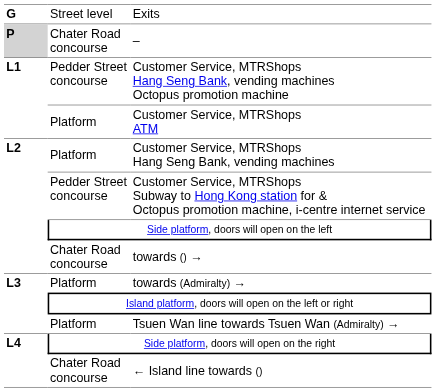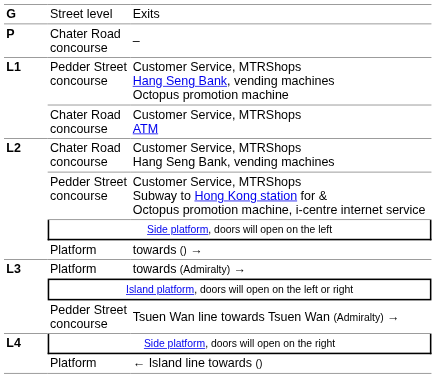 <table border="0" cellpadding="3" cellspacing="0">
 <tr style="vertical-align:top;">
 <td style="border-bottom:solid 1px gray;border-top:solid 1px gray;width:50px;"><strong>G</strong></td>
 <td style="border-top:solid 1px gray;border-bottom:solid 1px gray;width:100px;">Street level</td>
 <td style="border-top:solid 1px gray;border-bottom:solid 1px gray;width:380px;">Exits</td>
 </tr>
 <tr>
-<td style="background: lightgrey; border-bottom:solid 1px gray;vertical-align:top;"><strong>P</strong></td>
+<td style="border-bottom:solid 1px gray;vertical-align:top;"><strong>P</strong></td>
 <td style="border-bottom:solid 1px gray;">Chater Road concourse</td>
 <td style="border-bottom:solid 1px gray;">–</td>
 </tr>
 <tr>
 <td style="border-bottom:solid 1px gray;vertical-align:top;" rowspan="2"><strong>L1</strong></td>
 <td style="border-bottom:solid 1px gray;vertical-align:top;">Pedder Street concourse</td>
 <td style="border-bottom:solid 1px gray;">Customer Service, MTRShops<br><a href='#'>Hang Seng Bank</a>, vending machines<br>Octopus promotion machine</td>
 </tr>
 <tr>
-<td style="border-bottom:solid 1px gray;">Platform </td>
+<td style="border-bottom:solid 1px gray;vertical-align:top;">Chater Road concourse</td>
 <td style="border-bottom:solid 1px gray;">Customer Service, MTRShops<br><a href='#'>ATM</a></td>
 </tr>
 <tr>
 <td style="border-bottom:solid 1px gray;vertical-align:top;" rowspan="4"><strong>L2</strong></td>
-<td style="border-bottom:solid 1px gray;">Platform </td>
+<td style="border-bottom:solid 1px gray;vertical-align:top;">Chater Road concourse</td>
 <td style="border-bottom:solid 1px gray;">Customer Service, MTRShops<br>Hang Seng Bank, vending machines</td>
 </tr>
 <tr>
 <td style="border-bottom:solid 1px gray;vertical-align:top;">Pedder Street concourse</td>
 <td style="border-bottom:solid 1px gray;">Customer Service, MTRShops<br>Subway to <a href='#'>Hong Kong station</a> for  & <br>Octopus promotion machine, i-centre internet service</td>
 </tr>
 <tr>
 <td style="border-right:solid 2px black;border-left:solid 2px black;border-bottom:solid 2px black;text-align:center;" colspan="2"><small><a href='#'>Side platform</a>, doors will open on the left</small></td>
 </tr>
 <tr>
-<td style="border-bottom:solid 1px gray;vertical-align:top;">Chater Road concourse</td>
+<td style="border-bottom:solid 1px gray;">Platform </td>
 <td style="border-bottom:solid 1px gray;">  towards  <small>()</small> →</td>
 </tr>
 <tr>
 <td style="border-bottom:solid 1px gray;vertical-align:top;" rowspan="3"><strong>L3</strong></td>
 <td>Platform </td>
 <td>  towards  <small>(Admiralty)</small> →</td>
 </tr>
 <tr>
 <td style="border-top:solid 2px black;border-right:solid 2px black;border-left:solid 2px black;border-bottom:solid 2px black;text-align:center;" colspan="2"><small><a href='#'>Island platform</a>, doors will open on the left or right</small></td>
 </tr>
 <tr>
-<td style="border-bottom:solid 1px gray;">Platform </td>
+<td style="border-bottom:solid 1px gray;vertical-align:top;">Pedder Street concourse</td>
 <td style="border-bottom:solid 1px gray;">  Tsuen Wan line towards Tsuen Wan <small>(Admiralty)</small> →</td>
 </tr>
 <tr>
 <td style="border-bottom:solid 1px gray;vertical-align:top;" rowspan="2"><strong>L4</strong></td>
 <td style="border-right:solid 2px black;border-left:solid 2px black;border-bottom:solid 2px black;text-align:center;" colspan="2"><small><a href='#'>Side platform</a>, doors will open on the right</small></td>
 </tr>
 <tr>
-<td style="border-bottom:solid 1px gray;vertical-align:top;">Chater Road concourse</td>
+<td style="border-bottom:solid 1px gray;">Platform </td>
 <td style="border-bottom:solid 1px gray;">←  Island line towards  <small>()</small></td>
 </tr>
 </table>
